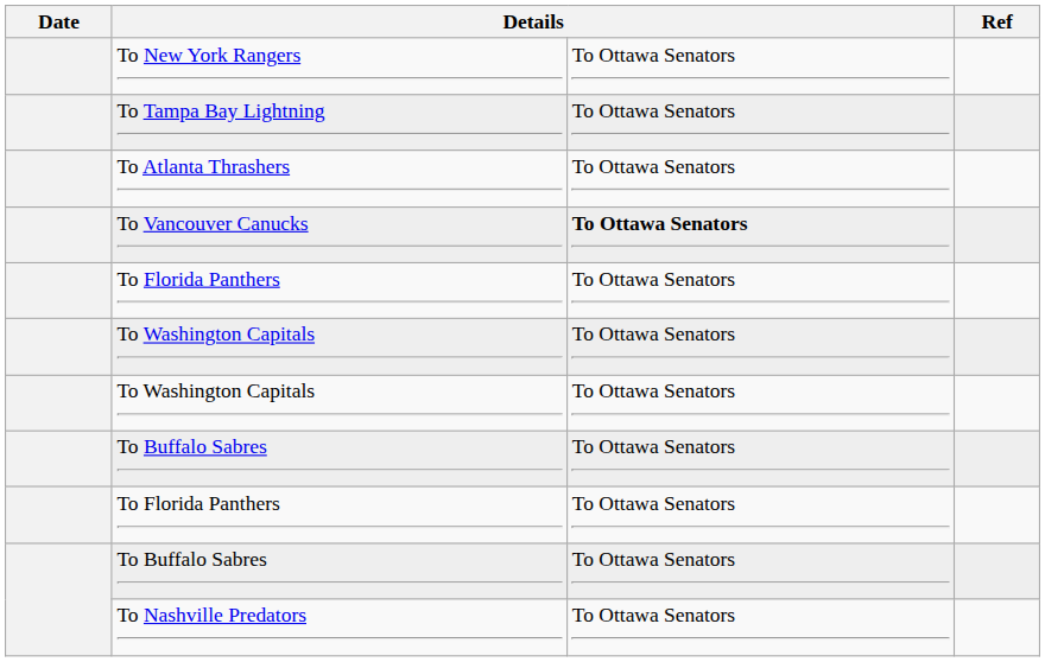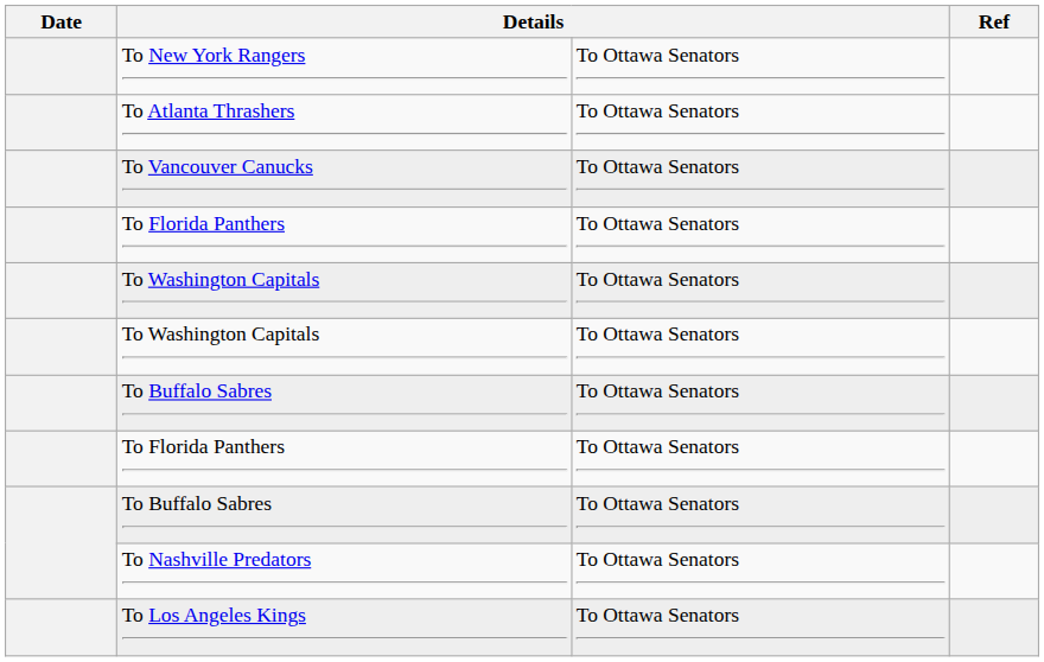 <table class="wikitable plainrowheaders" style="width: 50em;">
 <tr>
 <th scope="col">Date</th>
 <th scope="col" colspan="2">Details</th>
 <th scope="col">Ref</th>
 </tr>
 <tr>
 <th scope="row"></th>
 <td valign="top">To <a href='#'>New York Rangers</a> <hr></td>
 <td valign="top">To Ottawa Senators <hr></td>
 <td></td>
 </tr>
-<tr bgcolor="#eeeeee">
-<th scope="row"></th>
-<td valign="top">To <a href='#'>Tampa Bay Lightning</a> <hr></td>
-<td valign="top">To Ottawa Senators <hr></td>
-<td></td>
-</tr>
 <tr>
 <th scope="row"></th>
 <td valign="top">To <a href='#'>Atlanta Thrashers</a> <hr></td>
 <td valign="top">To Ottawa Senators <hr></td>
 <td></td>
 </tr>
 <tr bgcolor="#eeeeee">
 <th scope="row"></th>
 <td valign="top">To <a href='#'>Vancouver Canucks</a> <hr></td>
-<td valign="top"><strong>To Ottawa Senators <hr></strong></td>
+<td valign="top">To Ottawa Senators <hr></td>
 <td></td>
 </tr>
 <tr>
 <th scope="row"></th>
 <td valign="top">To <a href='#'>Florida Panthers</a> <hr></td>
 <td valign="top">To Ottawa Senators <hr></td>
 <td></td>
 </tr>
 <tr bgcolor="#eeeeee">
 <th scope="row"></th>
 <td valign="top">To <a href='#'>Washington Capitals</a> <hr></td>
 <td valign="top">To Ottawa Senators <hr></td>
 <td></td>
 </tr>
 <tr>
 <th scope="row"></th>
 <td valign="top">To Washington Capitals <hr></td>
 <td valign="top">To Ottawa Senators <hr></td>
 <td></td>
 </tr>
 <tr bgcolor="#eeeeee">
 <th scope="row"></th>
 <td valign="top">To <a href='#'>Buffalo Sabres</a> <hr> </td>
 <td valign="top">To Ottawa Senators <hr></td>
 <td></td>
 </tr>
 <tr>
 <th scope="row"></th>
 <td valign="top">To Florida Panthers <hr> </td>
 <td valign="top">To Ottawa Senators <hr></td>
 <td></td>
 </tr>
 <tr bgcolor="#eeeeee">
 <th scope="row" rowspan=2></th>
 <td valign="top">To Buffalo Sabres <hr> </td>
 <td valign="top">To Ottawa Senators <hr></td>
 <td></td>
 </tr>
 <tr>
 <td valign="top">To <a href='#'>Nashville Predators</a> <hr> </td>
 <td valign="top">To Ottawa Senators <hr></td>
 <td></td>
 </tr>
+<tr bgcolor="#eeeeee">
+<th scope="row"></th>
+<td valign="top">To <a href='#'>Los Angeles Kings</a> <hr> </td>
+<td valign="top">To Ottawa Senators <hr> </td>
+<td></td>
+</tr>
 </table>
